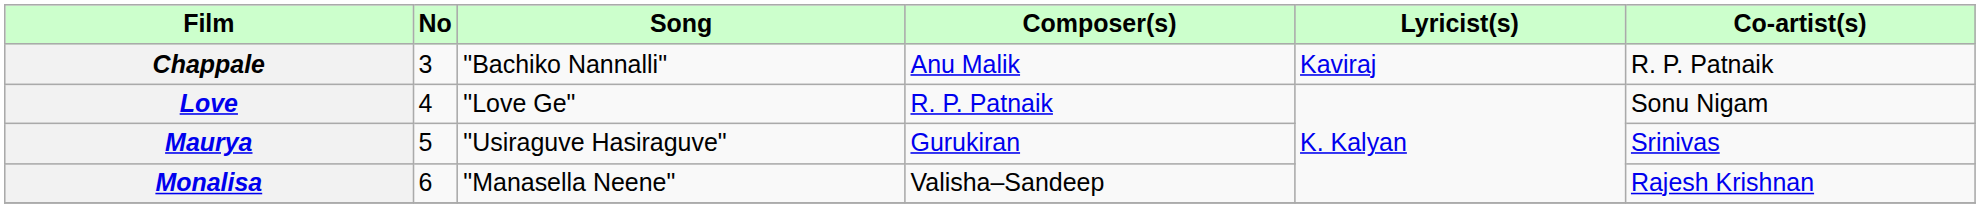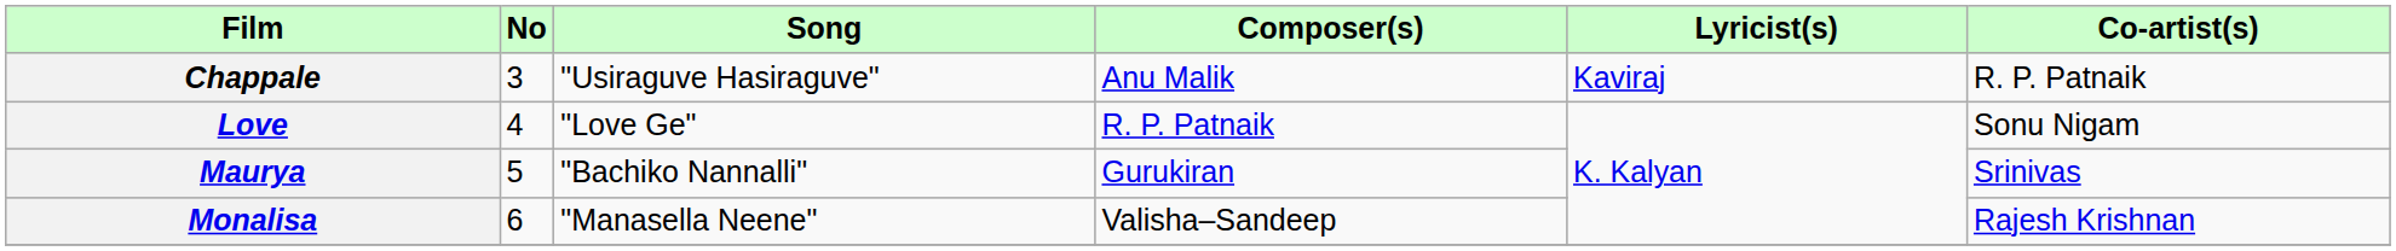 <table class="wikitable plainrowheaders" width="100%" textcolor:#000;">
 <tr style="background:#cfc; text-align:center;">
 <td scope="col" width=21%><strong>Film</strong></td>
 <td><strong>No</strong></td>
 <td scope="col" width=23%><strong>Song</strong></td>
 <td scope="col" width=20%><strong>Composer(s)</strong></td>
 <td scope="col" width=17%><strong>Lyricist(s)</strong></td>
 <td scope="col" width=18%><strong>Co-artist(s)</strong></td>
 </tr>
 <tr>
 <th><em>Chappale</em></th>
 <td>3</td>
-<td>"Bachiko Nannalli"</td>
+<td>"Usiraguve Hasiraguve"</td>
 <td><a href='#'>Anu Malik</a></td>
 <td><a href='#'>Kaviraj</a></td>
 <td>R. P. Patnaik</td>
 </tr>
 <tr>
 <th><em><a href='#'>Love</a></em></th>
 <td>4</td>
 <td>"Love Ge"</td>
 <td><a href='#'>R. P. Patnaik</a></td>
 <td rowspan="3"><a href='#'>K. Kalyan</a></td>
 <td>Sonu Nigam</td>
 </tr>
 <tr>
 <th><em><a href='#'>Maurya</a></em></th>
 <td>5</td>
-<td>"Usiraguve Hasiraguve"</td>
+<td>"Bachiko Nannalli"</td>
 <td><a href='#'>Gurukiran</a></td>
 <td><a href='#'>Srinivas</a></td>
 </tr>
 <tr>
 <th><em><a href='#'>Monalisa</a></em></th>
 <td>6</td>
 <td>"Manasella Neene"</td>
 <td>Valisha–Sandeep</td>
 <td><a href='#'>Rajesh Krishnan</a></td>
 </tr>
 <tr>
 </tr>
 </table>
